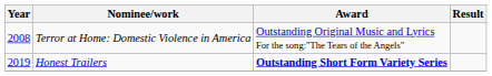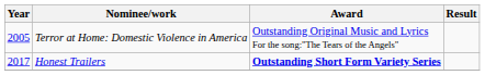 <table class="wikitable">
 <tr>
 <th>Year</th>
 <th>Nominee/work</th>
 <th>Award</th>
 <th>Result</th>
 </tr>
 <tr>
-<td><a href='#'>2008</a></td>
+<td><a href='#'>2005</a></td>
 <td><em>Terror at Home: Domestic Violence in America</em></td>
 <td><a href='#'>Outstanding Original Music and Lyrics</a><br><small>For the song:"The Tears of the Angels"</small></td>
 <td></td>
 </tr>
 <tr>
-<td><a href='#'>2019</a></td>
+<td><a href='#'>2017</a></td>
 <td><em><a href='#'>Honest Trailers</a></em></td>
 <td><strong><a href='#'>Outstanding Short Form Variety Series</a></strong></td>
 <td></td>
 </tr>
 <tr>
 </tr>
 </table>
